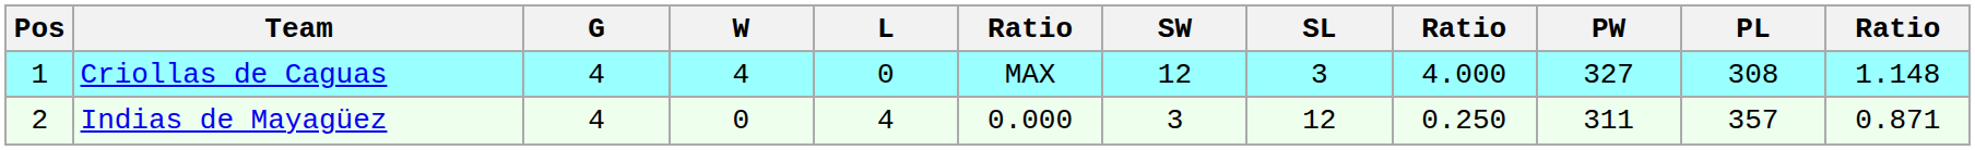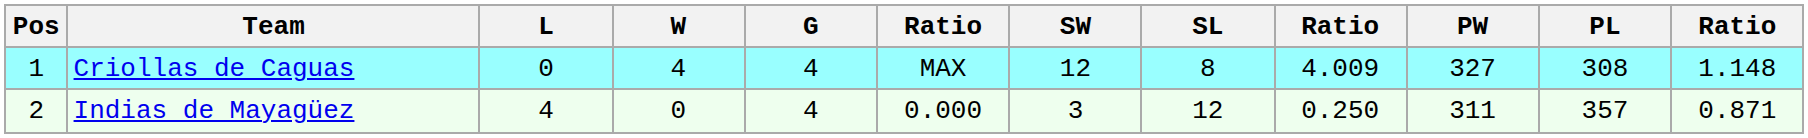 <table class=wikitable style="text-align:center">
 <tr bgcolor="#DCDCDC">
 <th width="25">Pos</th>
 <th width="200">Team</th>
+<th width="60">L</th>
+<th width="60">W</th>
 <th width="60">G</th>
-<th width="60">W</th>
-<th width="60">L</th>
 <th width="60">Ratio</th>
 <th width="60">SW</th>
 <th width="60">SL</th>
 <th width="60">Ratio</th>
 <th width="60">PW</th>
 <th width="60">PL</th>
 <th width="60">Ratio</th>
 </tr>
 <tr bgcolor=#99FFFF>
 <td>1</td>
 <td align=left><a href='#'>Criollas de Caguas</a></td>
+<td>0</td>
 <td>4</td>
 <td>4</td>
-<td>0</td>
 <td>MAX</td>
 <td>12</td>
-<td>3</td>
-<td>4.000</td>
+<td>8</td>
+<td>4.009</td>
 <td>327</td>
 <td>308</td>
 <td>1.148</td>
 </tr>
 <tr bgcolor=#eeffee>
 <td>2</td>
 <td align=left><a href='#'>Indias de Mayagüez</a></td>
 <td>4</td>
 <td>0</td>
 <td>4</td>
 <td>0.000</td>
 <td>3</td>
 <td>12</td>
 <td>0.250</td>
 <td>311</td>
 <td>357</td>
 <td>0.871</td>
 </tr>
 </table>
